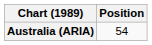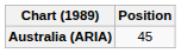 <table class="wikitable plainrowheaders">
 <tr>
 <th>Chart (1989)</th>
 <th>Position</th>
 </tr>
 <tr>
 <th scope="row">Australia (ARIA)</th>
-<td align="center">54</td>
+<td align="center">45</td>
 </tr>
 </table>
